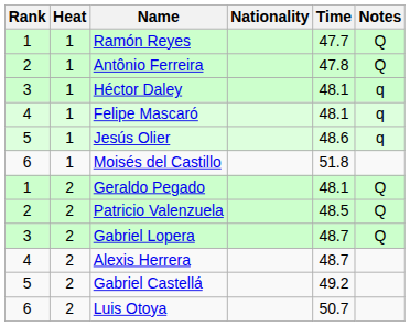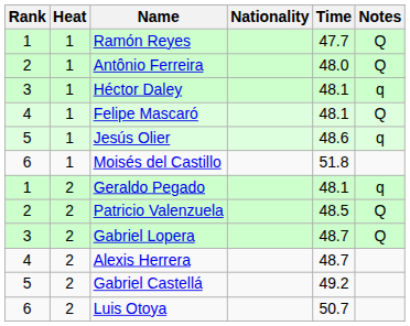 <table class="wikitable sortable" style="text-align:center">
 <tr>
 <th>Rank</th>
 <th>Heat</th>
 <th>Name</th>
 <th>Nationality</th>
 <th>Time</th>
 <th>Notes</th>
 </tr>
 <tr bgcolor=ccffcc>
 <td>1</td>
 <td>1</td>
 <td align=left><a href='#'>Ramón Reyes</a></td>
 <td align=left></td>
 <td>47.7</td>
 <td>Q</td>
 </tr>
 <tr bgcolor=ccffcc>
 <td>2</td>
 <td>1</td>
 <td align=left><a href='#'>Antônio Ferreira</a></td>
 <td align=left></td>
-<td>47.8</td>
+<td>48.0</td>
 <td>Q</td>
 </tr>
 <tr bgcolor=ccffcc>
 <td>3</td>
 <td>1</td>
 <td align=left><a href='#'>Héctor Daley</a></td>
 <td align=left></td>
 <td>48.1</td>
 <td>q</td>
 </tr>
 <tr bgcolor=ddffdd>
 <td>4</td>
 <td>1</td>
 <td align=left><a href='#'>Felipe Mascaró</a></td>
 <td align=left></td>
 <td>48.1</td>
-<td>q</td>
+<td>Q</td>
 </tr>
 <tr bgcolor=ddffdd>
 <td>5</td>
 <td>1</td>
 <td align=left><a href='#'>Jesús Olier</a></td>
 <td align=left></td>
 <td>48.6</td>
 <td>q</td>
 </tr>
 <tr>
 <td>6</td>
 <td>1</td>
 <td align=left><a href='#'>Moisés del Castillo</a></td>
 <td align=left></td>
 <td>51.8</td>
 <td></td>
 </tr>
 <tr bgcolor=ccffcc>
 <td>1</td>
 <td>2</td>
 <td align=left><a href='#'>Geraldo Pegado</a></td>
 <td align=left></td>
 <td>48.1</td>
-<td>Q</td>
+<td>q</td>
 </tr>
 <tr bgcolor=ccffcc>
 <td>2</td>
 <td>2</td>
 <td align=left><a href='#'>Patricio Valenzuela</a></td>
 <td align=left></td>
 <td>48.5</td>
 <td>Q</td>
 </tr>
 <tr bgcolor=ccffcc>
 <td>3</td>
 <td>2</td>
 <td align=left><a href='#'>Gabriel Lopera</a></td>
 <td align=left></td>
 <td>48.7</td>
 <td>Q</td>
 </tr>
 <tr>
 <td>4</td>
 <td>2</td>
 <td align=left><a href='#'>Alexis Herrera</a></td>
 <td align=left></td>
 <td>48.7</td>
 <td></td>
 </tr>
 <tr>
 <td>5</td>
 <td>2</td>
 <td align=left><a href='#'>Gabriel Castellá</a></td>
 <td align=left></td>
 <td>49.2</td>
 <td></td>
 </tr>
 <tr>
 <td>6</td>
 <td>2</td>
 <td align=left><a href='#'>Luis Otoya</a></td>
 <td align=left></td>
 <td>50.7</td>
 <td></td>
 </tr>
 </table>
